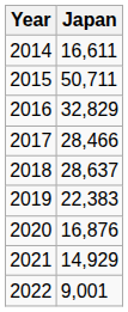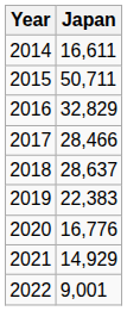 <table class="wikitable">
 <tr>
 <th>Year</th>
 <th>Japan</th>
 </tr>
 <tr>
 <td>2014</td>
 <td>16,611</td>
 </tr>
 <tr>
 <td>2015</td>
 <td>50,711</td>
 </tr>
 <tr>
 <td>2016</td>
 <td>32,829</td>
 </tr>
 <tr>
 <td>2017</td>
 <td>28,466</td>
 </tr>
 <tr>
 <td>2018</td>
 <td>28,637</td>
 </tr>
 <tr>
 <td>2019</td>
 <td>22,383</td>
 </tr>
 <tr>
 <td>2020</td>
-<td>16,876</td>
+<td>16,776</td>
 </tr>
 <tr>
 <td>2021</td>
 <td>14,929</td>
 </tr>
 <tr>
 <td>2022</td>
 <td>9,001</td>
 </tr>
 </table>
